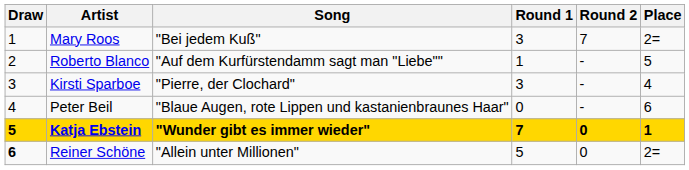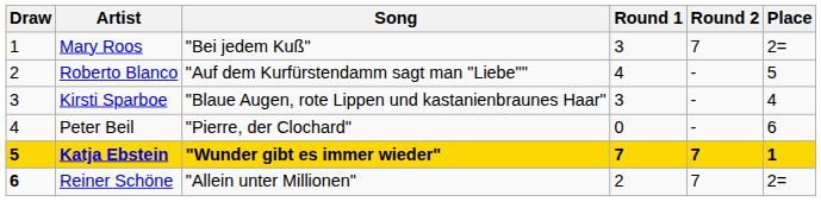 <table class="sortable wikitable" style="margin: 1em auto 1em auto">
 <tr>
 <th>Draw</th>
 <th>Artist</th>
 <th>Song</th>
 <th>Round 1</th>
 <th>Round 2</th>
 <th>Place</th>
 </tr>
 <tr>
 <td>1</td>
 <td><a href='#'>Mary Roos</a></td>
 <td>"Bei jedem Kuß"</td>
 <td>3</td>
 <td>7</td>
 <td>2=</td>
 </tr>
 <tr>
 <td>2</td>
 <td><a href='#'>Roberto Blanco</a></td>
 <td>"Auf dem Kurfürstendamm sagt man "Liebe""</td>
-<td>1</td>
+<td>4</td>
 <td>-</td>
 <td>5</td>
 </tr>
 <tr>
 <td>3</td>
 <td><a href='#'>Kirsti Sparboe</a></td>
-<td>"Pierre, der Clochard"</td>
+<td>"Blaue Augen, rote Lippen und kastanienbraunes Haar"</td>
 <td>3</td>
 <td>-</td>
 <td>4</td>
 </tr>
 <tr>
 <td>4</td>
 <td>Peter Beil</td>
-<td>"Blaue Augen, rote Lippen und kastanienbraunes Haar"</td>
+<td>"Pierre, der Clochard"</td>
 <td>0</td>
 <td>-</td>
 <td>6</td>
 </tr>
 <tr style="background:gold; font-weight:bold;">
 <td>5</td>
 <td><a href='#'>Katja Ebstein</a></td>
 <td>"Wunder gibt es immer wieder"</td>
 <td>7</td>
-<td>0</td>
+<td>7</td>
 <td>1</td>
 </tr>
 <tr>
 <td><strong>6</strong></td>
 <td><a href='#'>Reiner Schöne</a></td>
 <td>"Allein unter Millionen"</td>
-<td>5</td>
-<td>0</td>
+<td>2</td>
+<td>7</td>
 <td>2=</td>
 </tr>
 </table>
